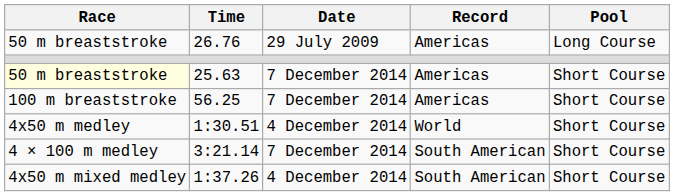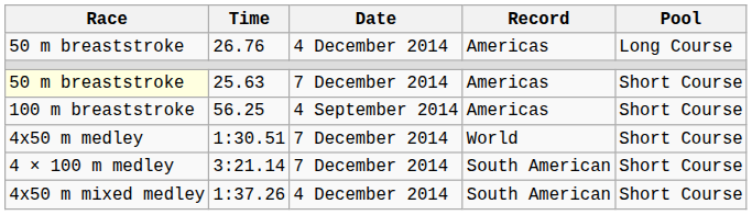 <table class="wikitable">
 <tr>
 <th>Race</th>
 <th>Time</th>
 <th>Date</th>
 <th>Record</th>
 <th>Pool</th>
 </tr>
 <tr>
 <td>50 m breaststroke</td>
 <td>26.76</td>
-<td>29 July 2009</td>
+<td>4 December 2014</td>
 <td>Americas</td>
 <td>Long Course</td>
 </tr>
 <tr bgcolor=#DDDDDD>
 <td colspan=7></td>
 </tr>
 <tr>
 <td style="background: lightyellow;">50 m breaststroke</td>
 <td>25.63</td>
 <td>7 December 2014</td>
 <td>Americas</td>
 <td>Short Course</td>
 </tr>
 <tr>
 <td>100 m breaststroke</td>
 <td>56.25</td>
-<td>7 December 2014</td>
+<td>4 September 2014</td>
 <td>Americas</td>
 <td>Short Course</td>
 </tr>
 <tr>
 <td>4x50 m medley</td>
 <td>1:30.51</td>
-<td>4 December 2014</td>
+<td>7 December 2014</td>
 <td>World</td>
 <td>Short Course</td>
 </tr>
 <tr>
 <td>4 × 100 m medley</td>
 <td>3:21.14</td>
 <td>7 December 2014</td>
 <td>South American</td>
 <td>Short Course</td>
 </tr>
 <tr>
 <td>4x50 m mixed medley</td>
 <td>1:37.26</td>
 <td>4 December 2014</td>
 <td>South American</td>
 <td>Short Course</td>
 </tr>
 </table>
